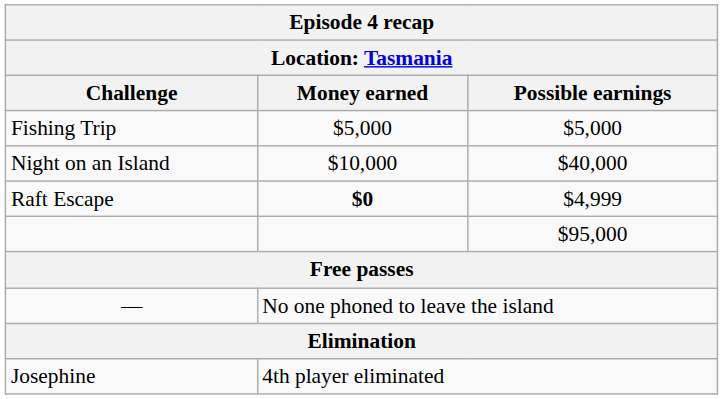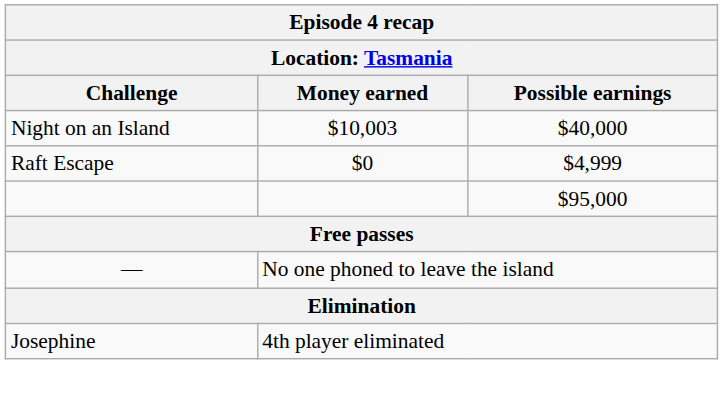 <table class="wikitable" style="font-size: 95%; margin: 10px" align="right" width="40%">
 <tr>
 <th colspan=3>Episode 4 recap</th>
 </tr>
 <tr>
 <th colspan=3>Location: <a href='#'>Tasmania</a></th>
 </tr>
 <tr>
 <th>Challenge</th>
 <th>Money earned</th>
 <th>Possible earnings</th>
 </tr>
 <tr>
-<td>Fishing Trip</td>
-<td align="center">$5,000</td>
-<td align="center">$5,000</td>
-</tr>
-<tr>
 <td>Night on an Island</td>
-<td align="center">$10,000</td>
+<td align="center">$10,003</td>
 <td align="center">$40,000</td>
 </tr>
 <tr>
 <td>Raft Escape</td>
-<td align="center"><strong>$0</strong></td>
+<td align="center">$0</td>
 <td align="center">$4,999</td>
 </tr>
 <tr>
 <td><strong></strong></td>
 <td align="center"><strong></strong></td>
 <td align="center">$95,000</td>
 </tr>
 <tr>
 <th colspan=3>Free passes</th>
 </tr>
 <tr>
 <td align="center">—</td>
 <td colspan=2>No one phoned to leave the island</td>
 </tr>
 <tr>
 <th colspan=3>Elimination</th>
 </tr>
 <tr>
 <td>Josephine</td>
 <td colspan=2>4th player eliminated</td>
 </tr>
 </table>
